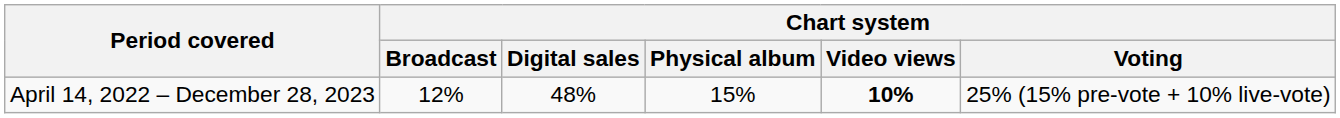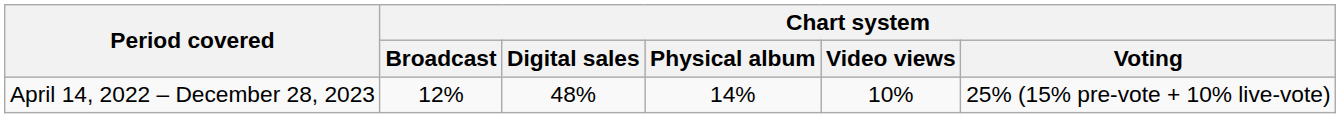 <table class="wikitable" style="text-align:center">
 <tr>
 <th rowspan="2">Period covered</th>
 <th colspan="5">Chart system</th>
 </tr>
 <tr>
 <th>Broadcast</th>
 <th>Digital sales</th>
 <th>Physical album</th>
 <th>Video views</th>
 <th>Voting</th>
 </tr>
 <tr>
 <td>April 14, 2022 – December 28, 2023</td>
 <td>12%</td>
 <td>48%</td>
-<td>15%</td>
-<td><strong>10%</strong></td>
+<td>14%</td>
+<td>10%</td>
 <td>25% (15% pre-vote + 10% live-vote)</td>
 </tr>
 </table>
